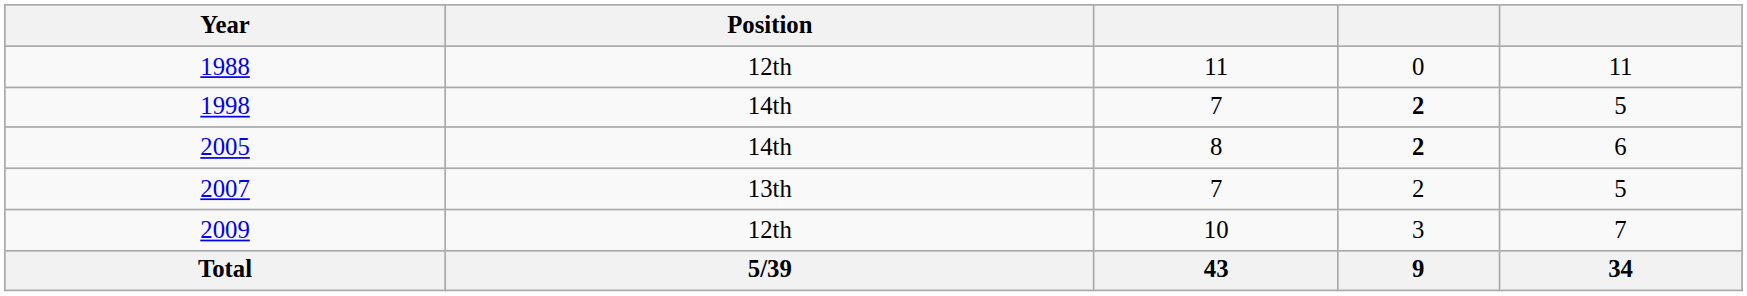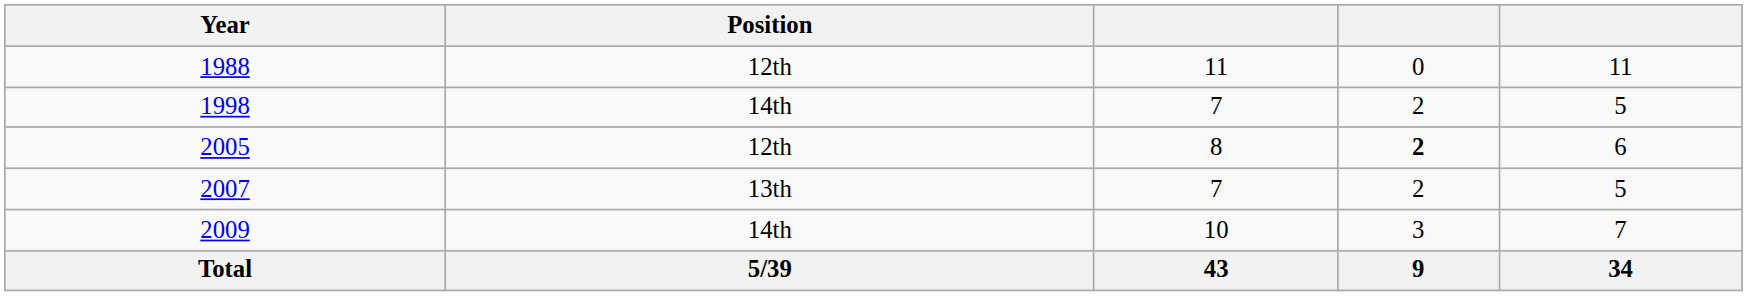 <table class="wikitable" width=80% style="text-align: center;font-size:90%;">
 <tr>
 <th>Year</th>
 <th>Position</th>
 <th></th>
 <th></th>
 <th></th>
 </tr>
 <tr>
 <td> <a href='#'>1988</a></td>
 <td>12th</td>
 <td>11</td>
 <td>0</td>
 <td>11</td>
 </tr>
 <tr>
 <td> <a href='#'>1998</a></td>
 <td>14th</td>
 <td>7</td>
-<td><strong>2</strong></td>
+<td>2</td>
 <td>5</td>
 </tr>
 <tr>
 <td> <a href='#'>2005</a></td>
-<td>14th</td>
+<td>12th</td>
 <td>8</td>
 <td><strong>2</strong></td>
 <td>6</td>
 </tr>
 <tr>
 <td> <a href='#'>2007</a></td>
 <td>13th</td>
 <td>7</td>
 <td>2</td>
 <td>5</td>
 </tr>
 <tr>
 <td> <a href='#'>2009</a></td>
-<td>12th</td>
+<td>14th</td>
 <td>10</td>
 <td>3</td>
 <td>7</td>
 </tr>
 <tr>
 <th>Total</th>
 <th>5/39</th>
 <th>43</th>
 <th>9</th>
 <th>34</th>
 </tr>
 </table>
